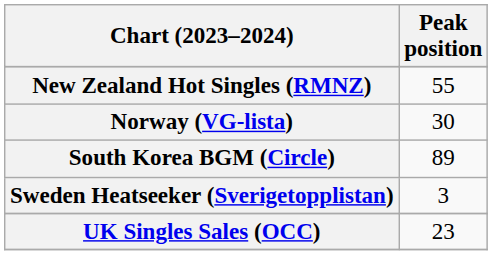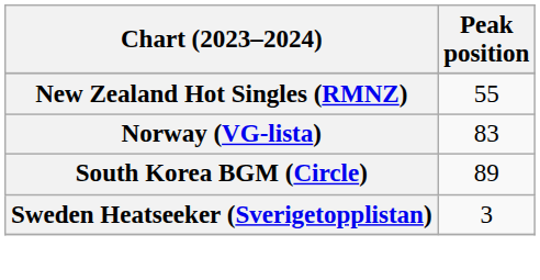 <table class="wikitable sortable plainrowheaders" style="text-align:center">
 <tr>
 <th scope="col">Chart (2023–2024)</th>
 <th scope="col">Peak<br>position</th>
 </tr>
 <tr>
 </tr>
 <tr>
 </tr>
 <tr>
 <th scope="row">New Zealand Hot Singles (<a href='#'>RMNZ</a>)</th>
 <td>55</td>
 </tr>
 <tr>
 <th scope="row">Norway (<a href='#'>VG-lista</a>)</th>
-<td>30</td>
+<td>83</td>
 </tr>
 <tr>
 <th scope="row">South Korea BGM (<a href='#'>Circle</a>)</th>
 <td>89</td>
 </tr>
 <tr>
 <th scope="row">Sweden Heatseeker (<a href='#'>Sverigetopplistan</a>)</th>
 <td>3</td>
 </tr>
 <tr>
 </tr>
 <tr>
-<th scope="row"><a href='#'>UK Singles Sales</a> (<a href='#'>OCC</a>)</th>
-<td>23</td>
-</tr>
-<tr>
 </tr>
 </table>
